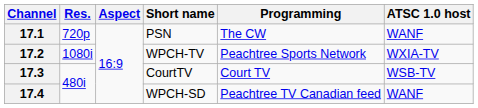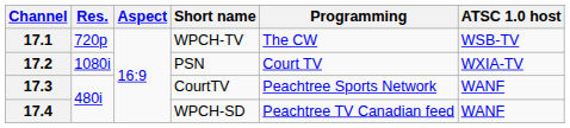 <table class="wikitable">
 <tr>
 <th scope = "col"><a href='#'>Channel</a></th>
 <th scope = "col"><a href='#'>Res.</a></th>
 <th scope = "col"><a href='#'>Aspect</a></th>
 <th scope = "col">Short name</th>
 <th scope = "col">Programming</th>
 <th scope = "col">ATSC 1.0 host</th>
 </tr>
 <tr>
 <th scope = "row">17.1</th>
 <td><a href='#'>720p</a></td>
 <td rowspan=4><a href='#'>16:9</a></td>
-<td>PSN</td>
+<td>WPCH-TV</td>
 <td><a href='#'>The CW</a></td>
-<td><a href='#'>WANF</a></td>
+<td><a href='#'>WSB-TV</a></td>
 </tr>
 <tr>
 <th scope = "row">17.2</th>
 <td><a href='#'>1080i</a></td>
-<td>WPCH-TV</td>
-<td><a href='#'>Peachtree Sports Network</a></td>
+<td>PSN</td>
+<td><a href='#'>Court TV</a></td>
 <td><a href='#'>WXIA-TV</a></td>
 </tr>
 <tr>
 <th scope = "row">17.3</th>
 <td rowspan=2><a href='#'>480i</a></td>
 <td>CourtTV</td>
-<td><a href='#'>Court TV</a></td>
-<td><a href='#'>WSB-TV</a></td>
+<td><a href='#'>Peachtree Sports Network</a></td>
+<td><a href='#'>WANF</a></td>
 </tr>
 <tr>
 <th scope = "row">17.4</th>
 <td>WPCH-SD</td>
 <td><a href='#'>Peachtree TV Canadian feed</a></td>
 <td><a href='#'>WANF</a></td>
 </tr>
 </table>
